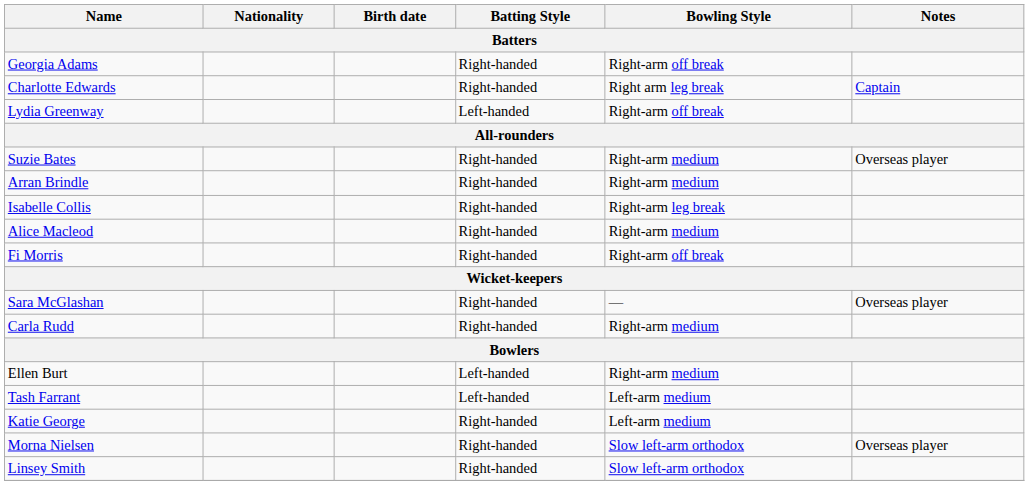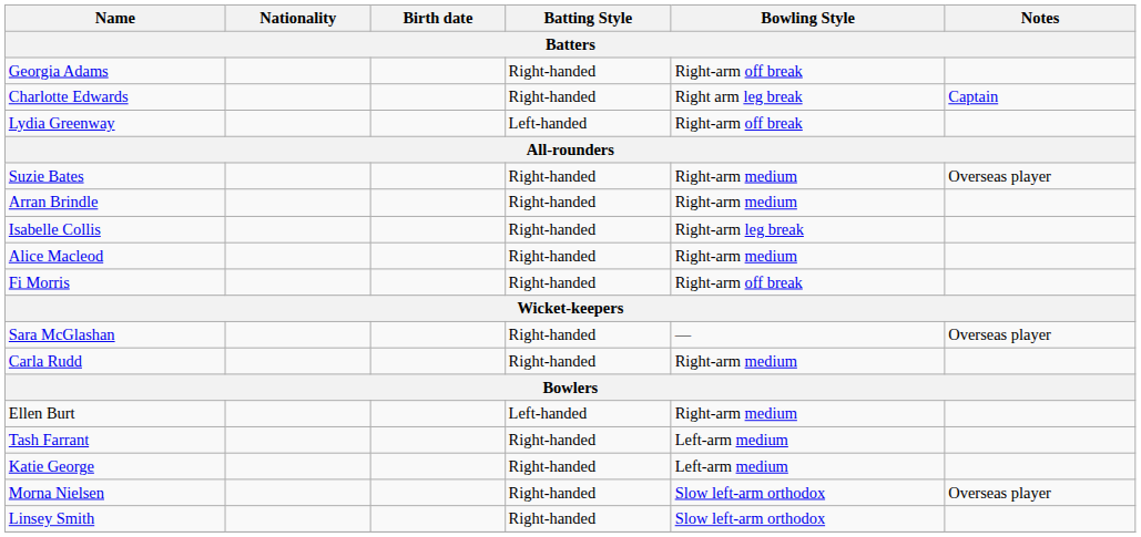 <table class="wikitable" style="font-size:95%;" width="85%">
 <tr>
 <th>Name</th>
 <th>Nationality</th>
 <th>Birth date</th>
 <th>Batting Style</th>
 <th>Bowling Style</th>
 <th>Notes</th>
 </tr>
 <tr>
 <th colspan="7">Batters</th>
 </tr>
 <tr>
 <td><a href='#'>Georgia Adams</a></td>
 <td></td>
 <td></td>
 <td>Right-handed</td>
 <td>Right-arm <a href='#'>off break</a></td>
 <td></td>
 </tr>
 <tr>
 <td><a href='#'>Charlotte Edwards</a></td>
 <td></td>
 <td></td>
 <td>Right-handed</td>
 <td>Right arm <a href='#'>leg break</a></td>
 <td><a href='#'>Captain</a></td>
 </tr>
 <tr>
 <td><a href='#'>Lydia Greenway</a></td>
 <td></td>
 <td></td>
 <td>Left-handed</td>
 <td>Right-arm <a href='#'>off break</a></td>
 <td></td>
 </tr>
 <tr>
 <th colspan="7">All-rounders</th>
 </tr>
 <tr>
 <td><a href='#'>Suzie Bates</a></td>
 <td></td>
 <td></td>
 <td>Right-handed</td>
 <td>Right-arm <a href='#'>medium</a></td>
 <td>Overseas player</td>
 </tr>
 <tr>
 <td><a href='#'>Arran Brindle</a></td>
 <td></td>
 <td></td>
 <td>Right-handed</td>
 <td>Right-arm <a href='#'>medium</a></td>
 <td></td>
 </tr>
 <tr>
 <td><a href='#'>Isabelle Collis</a></td>
 <td></td>
 <td></td>
 <td>Right-handed</td>
 <td>Right-arm <a href='#'>leg break</a></td>
 <td></td>
 </tr>
 <tr>
 <td><a href='#'>Alice Macleod</a></td>
 <td></td>
 <td></td>
 <td>Right-handed</td>
 <td>Right-arm <a href='#'>medium</a></td>
 <td></td>
 </tr>
 <tr>
 <td><a href='#'>Fi Morris</a></td>
 <td></td>
 <td></td>
 <td>Right-handed</td>
 <td>Right-arm <a href='#'>off break</a></td>
 <td></td>
 </tr>
 <tr>
 <th colspan="7">Wicket-keepers</th>
 </tr>
 <tr>
 <td><a href='#'>Sara McGlashan</a></td>
 <td></td>
 <td></td>
 <td>Right-handed</td>
 <td>—</td>
 <td>Overseas player</td>
 </tr>
 <tr>
 <td><a href='#'>Carla Rudd</a></td>
 <td></td>
 <td></td>
 <td>Right-handed</td>
 <td>Right-arm <a href='#'>medium</a></td>
 <td></td>
 </tr>
 <tr>
 <th colspan="7">Bowlers</th>
 </tr>
 <tr>
 <td>Ellen Burt</td>
 <td></td>
 <td></td>
 <td>Left-handed</td>
 <td>Right-arm <a href='#'>medium</a></td>
 <td></td>
 </tr>
 <tr>
 <td><a href='#'>Tash Farrant</a></td>
 <td></td>
 <td></td>
-<td>Left-handed</td>
+<td>Right-handed</td>
 <td>Left-arm <a href='#'>medium</a></td>
 <td></td>
 </tr>
 <tr>
 <td><a href='#'>Katie George</a></td>
 <td></td>
 <td></td>
 <td>Right-handed</td>
 <td>Left-arm <a href='#'>medium</a></td>
 <td></td>
 </tr>
 <tr>
 <td><a href='#'>Morna Nielsen</a></td>
 <td></td>
 <td></td>
 <td>Right-handed</td>
 <td><a href='#'>Slow left-arm orthodox</a></td>
 <td>Overseas player</td>
 </tr>
 <tr>
 <td><a href='#'>Linsey Smith</a></td>
 <td></td>
 <td></td>
 <td>Right-handed</td>
 <td><a href='#'>Slow left-arm orthodox</a></td>
 <td></td>
 </tr>
 <tr>
 </tr>
 </table>
